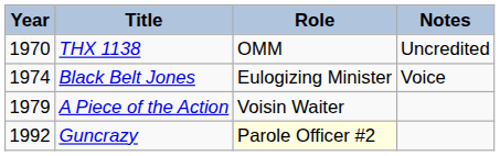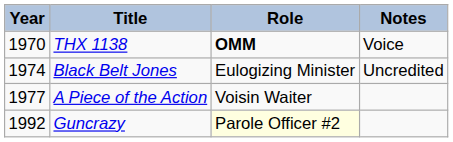 <table class="wikitable" style="font-size:90%;">
 <tr>
 <th style="background:#B0C4DE;">Year</th>
 <th style="background:#B0C4DE;">Title</th>
 <th style="background:#B0C4DE;">Role</th>
 <th style="background:#B0C4DE;">Notes</th>
 </tr>
 <tr>
 <td>1970</td>
 <td><em><a href='#'>THX 1138</a></em></td>
-<td>OMM</td>
-<td>Uncredited</td>
+<td><strong>OMM</strong></td>
+<td>Voice</td>
 </tr>
 <tr>
 <td>1974</td>
 <td><em><a href='#'>Black Belt Jones</a></em></td>
 <td>Eulogizing Minister</td>
-<td>Voice</td>
+<td>Uncredited</td>
 </tr>
 <tr>
-<td>1979</td>
+<td>1977</td>
 <td><em><a href='#'>A Piece of the Action</a></em></td>
 <td>Voisin Waiter</td>
 <td></td>
 </tr>
 <tr>
 <td>1992</td>
 <td><em><a href='#'>Guncrazy</a></em></td>
 <td style="background: lightyellow;">Parole Officer #2</td>
 <td></td>
 </tr>
 </table>
